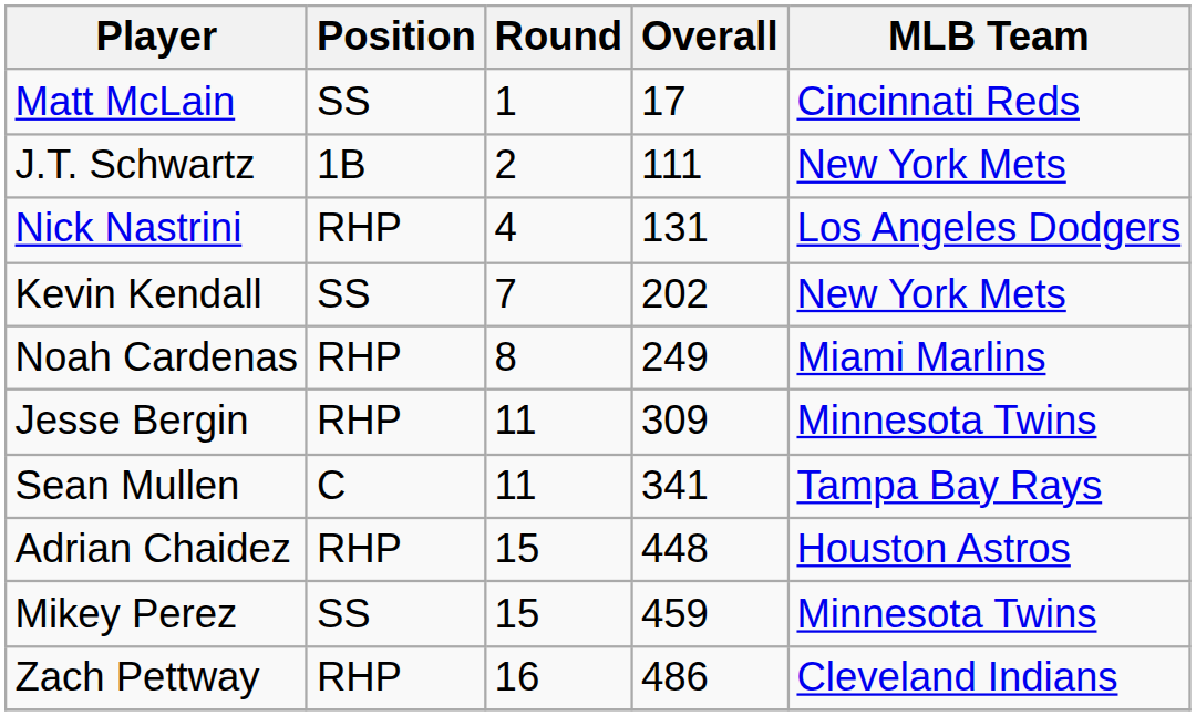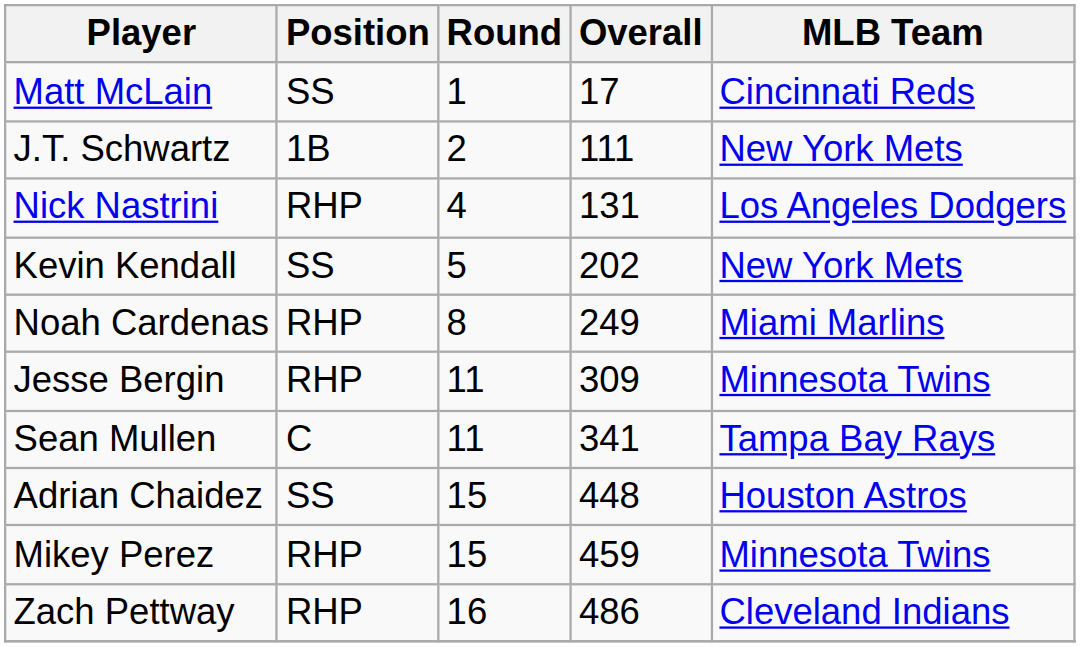 <table class="wikitable">
 <tr>
 <th>Player</th>
 <th>Position</th>
 <th>Round</th>
 <th>Overall</th>
 <th>MLB Team</th>
 </tr>
 <tr>
 <td><a href='#'>Matt McLain</a></td>
 <td>SS</td>
 <td>1</td>
 <td>17</td>
 <td><a href='#'>Cincinnati Reds</a></td>
 </tr>
 <tr>
 <td>J.T. Schwartz</td>
 <td>1B</td>
 <td>2</td>
 <td>111</td>
 <td><a href='#'>New York Mets</a></td>
 </tr>
 <tr>
 <td><a href='#'>Nick Nastrini</a></td>
 <td>RHP</td>
 <td>4</td>
 <td>131</td>
 <td><a href='#'>Los Angeles Dodgers</a></td>
 </tr>
 <tr>
 <td>Kevin Kendall</td>
 <td>SS</td>
-<td>7</td>
+<td>5</td>
 <td>202</td>
 <td><a href='#'>New York Mets</a></td>
 </tr>
 <tr>
 <td>Noah Cardenas</td>
 <td>RHP</td>
 <td>8</td>
 <td>249</td>
 <td><a href='#'>Miami Marlins</a></td>
 </tr>
 <tr>
 <td>Jesse Bergin</td>
 <td>RHP</td>
 <td>11</td>
 <td>309</td>
 <td><a href='#'>Minnesota Twins</a></td>
 </tr>
 <tr>
 <td>Sean Mullen</td>
 <td>C</td>
 <td>11</td>
 <td>341</td>
 <td><a href='#'>Tampa Bay Rays</a></td>
 </tr>
 <tr>
 <td>Adrian Chaidez</td>
-<td>RHP</td>
+<td>SS</td>
 <td>15</td>
 <td>448</td>
 <td><a href='#'>Houston Astros</a></td>
 </tr>
 <tr>
 <td>Mikey Perez</td>
-<td>SS</td>
+<td>RHP</td>
 <td>15</td>
 <td>459</td>
 <td><a href='#'>Minnesota Twins</a></td>
 </tr>
 <tr>
 <td>Zach Pettway</td>
 <td>RHP</td>
 <td>16</td>
 <td>486</td>
 <td><a href='#'>Cleveland Indians</a></td>
 </tr>
 <tr>
 </tr>
 </table>
